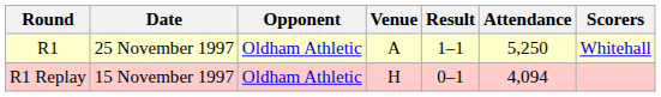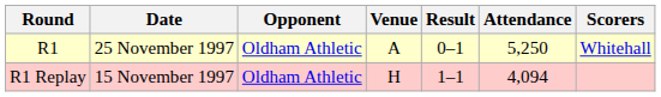 <table class= "wikitable " style="font-size:100%; text-align:center">
 <tr>
 <th>Round</th>
 <th>Date</th>
 <th>Opponent</th>
 <th>Venue</th>
 <th>Result</th>
 <th>Attendance</th>
 <th>Scorers</th>
 </tr>
 <tr style="background: #FFFFCC;">
 <td>R1</td>
 <td>25 November 1997</td>
 <td><a href='#'>Oldham Athletic</a></td>
 <td>A</td>
-<td>1–1</td>
+<td>0–1</td>
 <td>5,250</td>
 <td><a href='#'>Whitehall</a></td>
 </tr>
 <tr style="background: #FFCCCC;">
 <td>R1 Replay</td>
 <td>15 November 1997</td>
 <td><a href='#'>Oldham Athletic</a></td>
 <td>H</td>
-<td>0–1</td>
+<td>1–1</td>
 <td>4,094</td>
 <td></td>
 </tr>
 </table>
